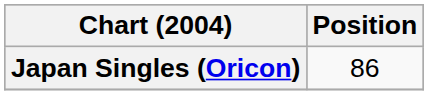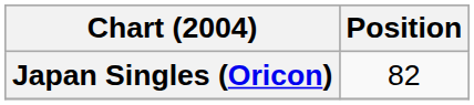 <table class="wikitable plainrowheaders" style="text-align:center">
 <tr>
 <th scope="col">Chart (2004)</th>
 <th scope="col">Position</th>
 </tr>
 <tr>
 <th scope="row">Japan Singles (<a href='#'>Oricon</a>)</th>
-<td style="text-align:center;">86</td>
+<td style="text-align:center;">82</td>
 </tr>
 <tr>
 </tr>
 </table>
